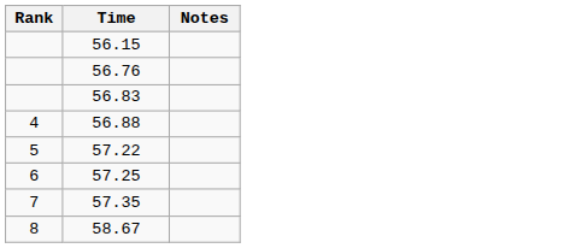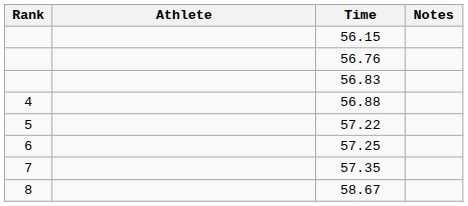 <table class="wikitable" style="text-align:center">
 <tr>
 <th width=40>Rank</th>
+<th width=250>Athlete</th>
 <th width=80>Time</th>
 <th width=50>Notes</th>
 </tr>
 <tr>
 <td></td>
+<td align=left></td>
 <td>56.15</td>
 <td></td>
 </tr>
 <tr>
 <td></td>
+<td align=left></td>
 <td>56.76</td>
 <td></td>
 </tr>
 <tr>
 <td></td>
+<td align=left></td>
 <td>56.83</td>
 <td></td>
 </tr>
 <tr>
 <td>4</td>
+<td align=left></td>
 <td>56.88</td>
 <td></td>
 </tr>
 <tr>
 <td>5</td>
+<td align=left></td>
 <td>57.22</td>
 <td></td>
 </tr>
 <tr>
 <td>6</td>
+<td align=left></td>
 <td>57.25</td>
 <td></td>
 </tr>
 <tr>
 <td>7</td>
+<td align=left></td>
 <td>57.35</td>
 <td></td>
 </tr>
 <tr>
 <td>8</td>
+<td align=left></td>
 <td>58.67</td>
 <td></td>
 </tr>
 </table>
